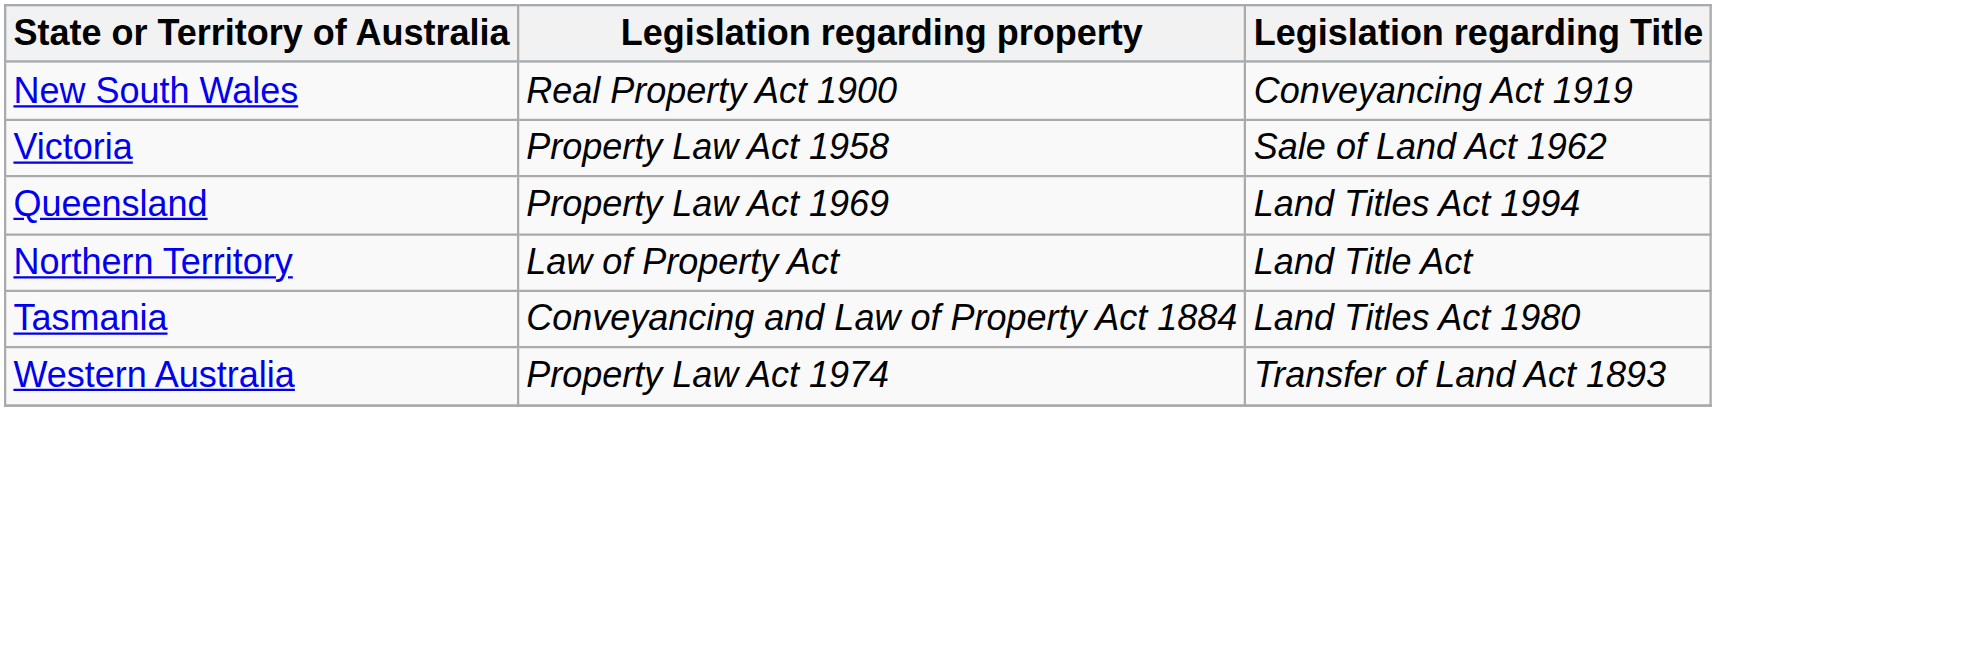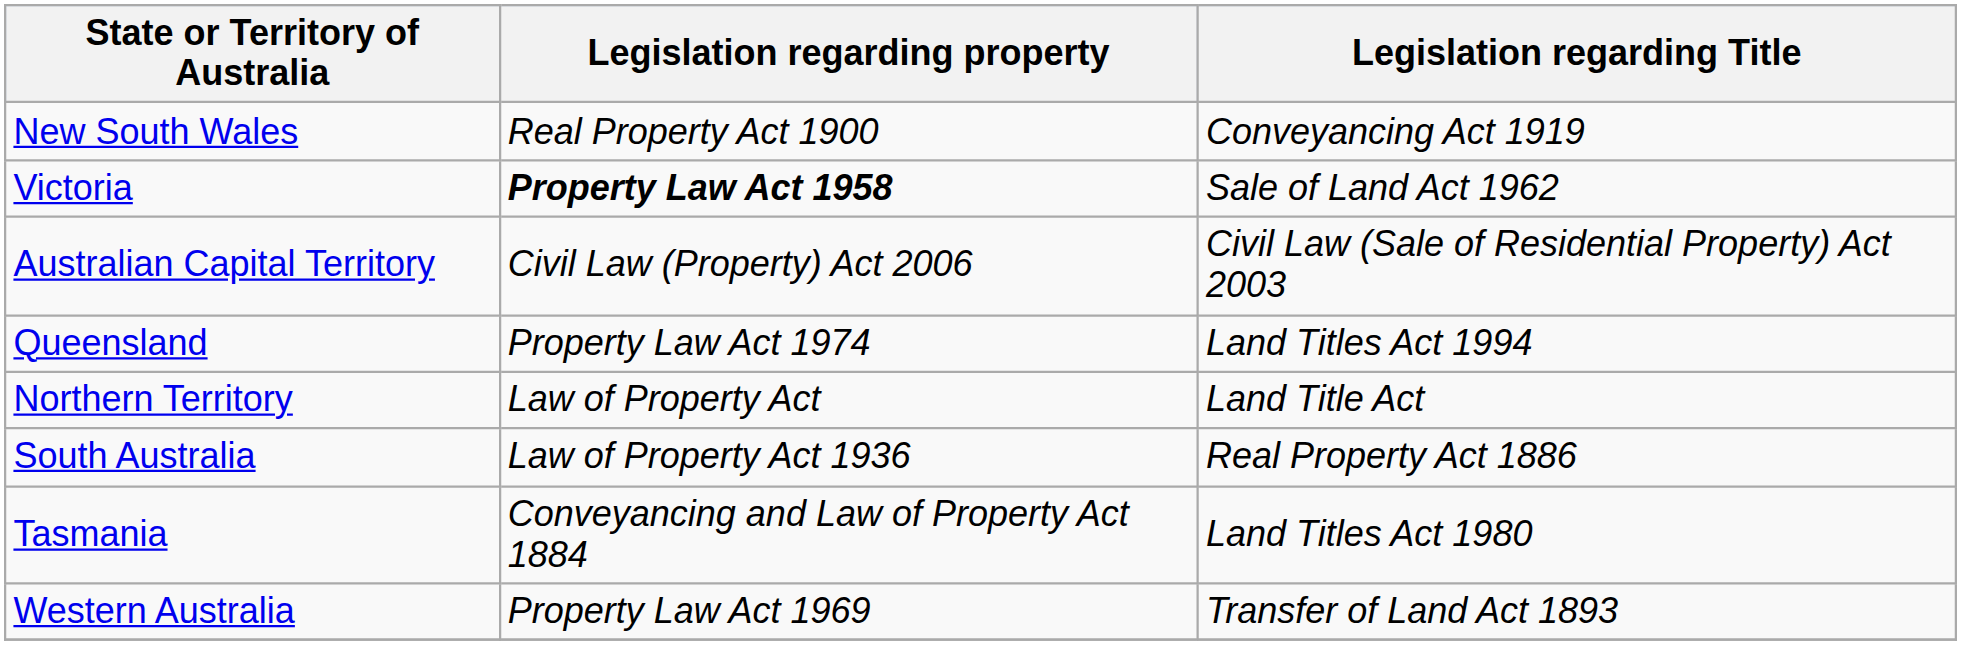 <table class="wikitable">
 <tr style="background-color:lightsteelblue;text-align:center;">
 <th>State or Territory of Australia</th>
 <th>Legislation regarding property</th>
 <th>Legislation regarding Title</th>
 </tr>
 <tr>
 <td><a href='#'>New South Wales</a></td>
 <td><em>Real Property Act 1900</em> </td>
 <td><em>Conveyancing Act 1919</em> </td>
 </tr>
 <tr>
 <td><a href='#'>Victoria</a></td>
-<td><em>Property Law Act 1958</em> </td>
+<td><strong><em>Property Law Act 1958</em> </strong></td>
 <td><em>Sale of Land Act 1962</em> </td>
 </tr>
 <tr>
+<td><a href='#'>Australian Capital Territory</a></td>
+<td><em>Civil Law (Property) Act 2006</em> </td>
+<td><em>Civil Law (Sale of Residential Property) Act 2003</em> </td>
+</tr>
+<tr>
 <td><a href='#'>Queensland</a></td>
-<td><em>Property Law Act 1969</em> </td>
+<td><em>Property  Law Act 1974</em> </td>
 <td><em>Land Titles Act 1994</em> </td>
 </tr>
 <tr>
 <td><a href='#'>Northern Territory</a></td>
 <td><em>Law of Property Act</em> </td>
 <td><em>Land Title Act</em> </td>
 </tr>
 <tr>
+<td><a href='#'>South Australia</a></td>
+<td><em>Law of Property Act 1936</em> </td>
+<td><em>Real Property Act 1886</em> </td>
+</tr>
+<tr>
 <td><a href='#'>Tasmania</a></td>
 <td><em>Conveyancing and Law of Property Act 1884</em> </td>
 <td><em>Land Titles Act 1980</em> </td>
 </tr>
 <tr>
 <td><a href='#'>Western Australia</a></td>
-<td><em>Property  Law Act 1974</em> </td>
+<td><em>Property Law Act 1969</em> </td>
 <td><em>Transfer of Land Act 1893</em> </td>
 </tr>
 <tr>
 </tr>
 </table>
